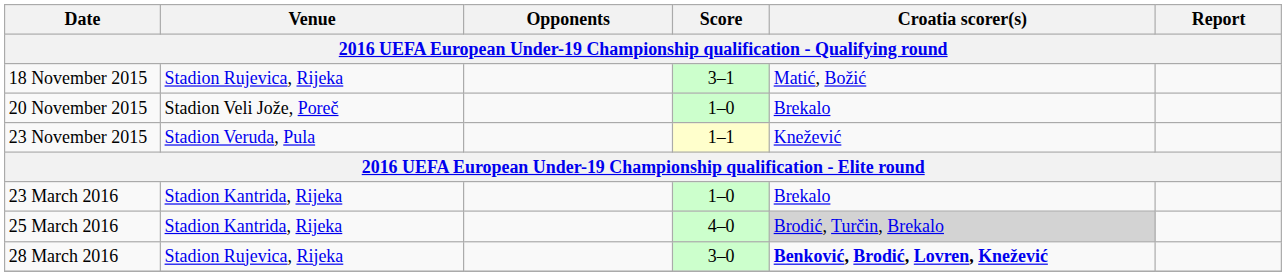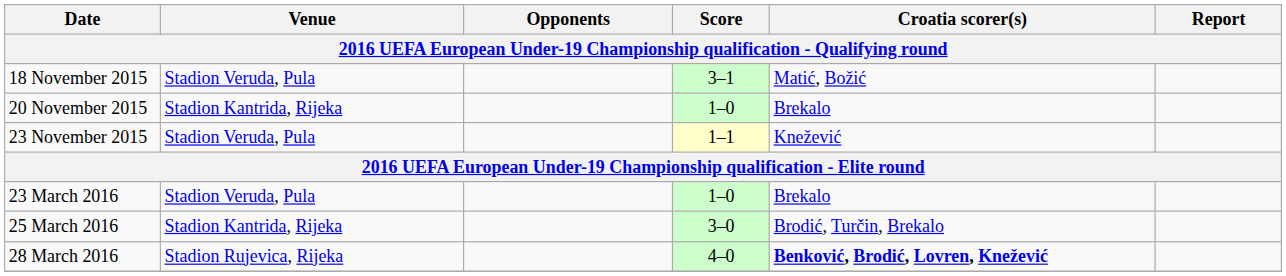 <table class="wikitable" style="font-size:95%;">
 <tr>
 <th width=125>Date</th>
 <th width=250>Venue</th>
 <th width=170>Opponents</th>
 <th width= 75>Score</th>
 <th width=320>Croatia scorer(s)</th>
 <th width=100>Report</th>
 </tr>
 <tr>
 <th colspan=7><a href='#'>2016 UEFA European Under-19 Championship qualification - Qualifying round</a></th>
 </tr>
 <tr>
 <td>18 November 2015</td>
-<td><a href='#'>Stadion Rujevica</a>, <a href='#'>Rijeka</a></td>
+<td><a href='#'>Stadion Veruda</a>, <a href='#'>Pula</a></td>
 <td></td>
 <td align=center bgcolor=#CCFFCC>3–1</td>
 <td><a href='#'>Matić</a>, <a href='#'>Božić</a></td>
 <td></td>
 </tr>
 <tr>
 <td>20 November 2015</td>
-<td>Stadion Veli Jože, <a href='#'>Poreč</a></td>
+<td><a href='#'>Stadion Kantrida</a>, <a href='#'>Rijeka</a></td>
 <td></td>
 <td align=center bgcolor=#CCFFCC>1–0</td>
 <td><a href='#'>Brekalo</a></td>
 <td></td>
 </tr>
 <tr>
 <td>23 November 2015</td>
 <td><a href='#'>Stadion Veruda</a>, <a href='#'>Pula</a></td>
 <td></td>
 <td align=center bgcolor=#FFFFCC>1–1</td>
 <td><a href='#'>Knežević</a></td>
 <td></td>
 </tr>
 <tr>
 <th colspan=7><a href='#'>2016 UEFA European Under-19 Championship qualification - Elite round</a></th>
 </tr>
 <tr>
 <td>23 March 2016</td>
-<td><a href='#'>Stadion Kantrida</a>, <a href='#'>Rijeka</a></td>
+<td><a href='#'>Stadion Veruda</a>, <a href='#'>Pula</a></td>
 <td></td>
 <td align=center bgcolor=#CCFFCC>1–0</td>
 <td><a href='#'>Brekalo</a></td>
 <td></td>
 </tr>
 <tr>
 <td>25 March 2016</td>
 <td><a href='#'>Stadion Kantrida</a>, <a href='#'>Rijeka</a></td>
 <td></td>
-<td align=center bgcolor=#CCFFCC>4–0</td>
-<td style="background: lightgrey;"><a href='#'>Brodić</a>, <a href='#'>Turčin</a>, <a href='#'>Brekalo</a></td>
+<td align=center bgcolor=#CCFFCC>3–0</td>
+<td><a href='#'>Brodić</a>, <a href='#'>Turčin</a>, <a href='#'>Brekalo</a></td>
 <td></td>
 </tr>
 <tr>
 <td>28 March 2016</td>
 <td><a href='#'>Stadion Rujevica</a>, <a href='#'>Rijeka</a></td>
 <td></td>
-<td align=center bgcolor=#CCFFCC>3–0</td>
+<td align=center bgcolor=#CCFFCC>4–0</td>
 <td><strong><a href='#'>Benković</a>, <a href='#'>Brodić</a>, <a href='#'>Lovren</a>, <a href='#'>Knežević</a></strong></td>
 <td></td>
 </tr>
 <tr>
 </tr>
 </table>
